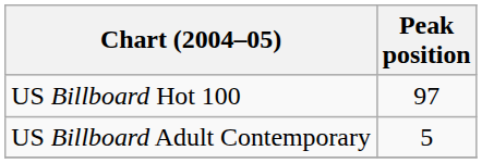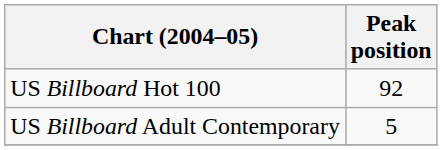 <table class="wikitable">
 <tr>
 <th align="left">Chart (2004–05)</th>
 <th align="left">Peak<br>position</th>
 </tr>
 <tr>
 <td>US <em>Billboard</em> Hot 100</td>
-<td style="text-align:center;">97</td>
+<td style="text-align:center;">92</td>
 </tr>
 <tr>
 <td>US <em>Billboard</em> Adult Contemporary</td>
 <td align="center">5</td>
 </tr>
 <tr>
 </tr>
 </table>
